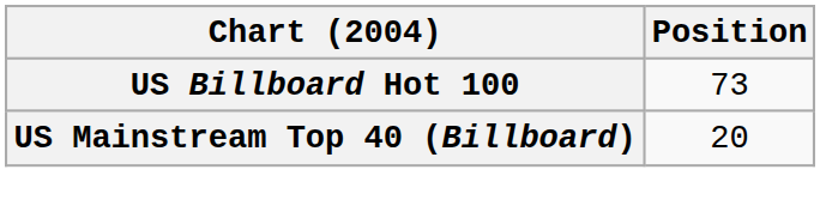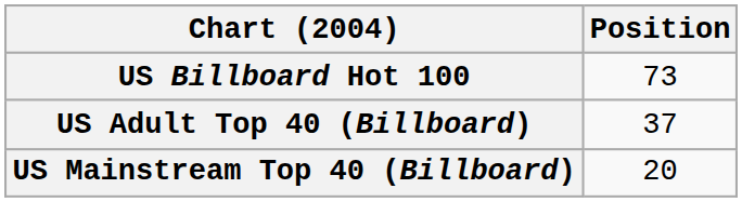 <table class="wikitable sortable plainrowheaders" style="text-align:center">
 <tr>
 <th>Chart (2004)</th>
 <th>Position</th>
 </tr>
 <tr>
 <th scope="row">US <em>Billboard</em> Hot 100</th>
 <td>73</td>
 </tr>
 <tr>
+<th scope="row">US Adult Top 40 (<em>Billboard</em>)</th>
+<td>37</td>
+</tr>
+<tr>
 <th scope="row">US Mainstream Top 40 (<em>Billboard</em>)</th>
 <td>20</td>
 </tr>
 </table>
